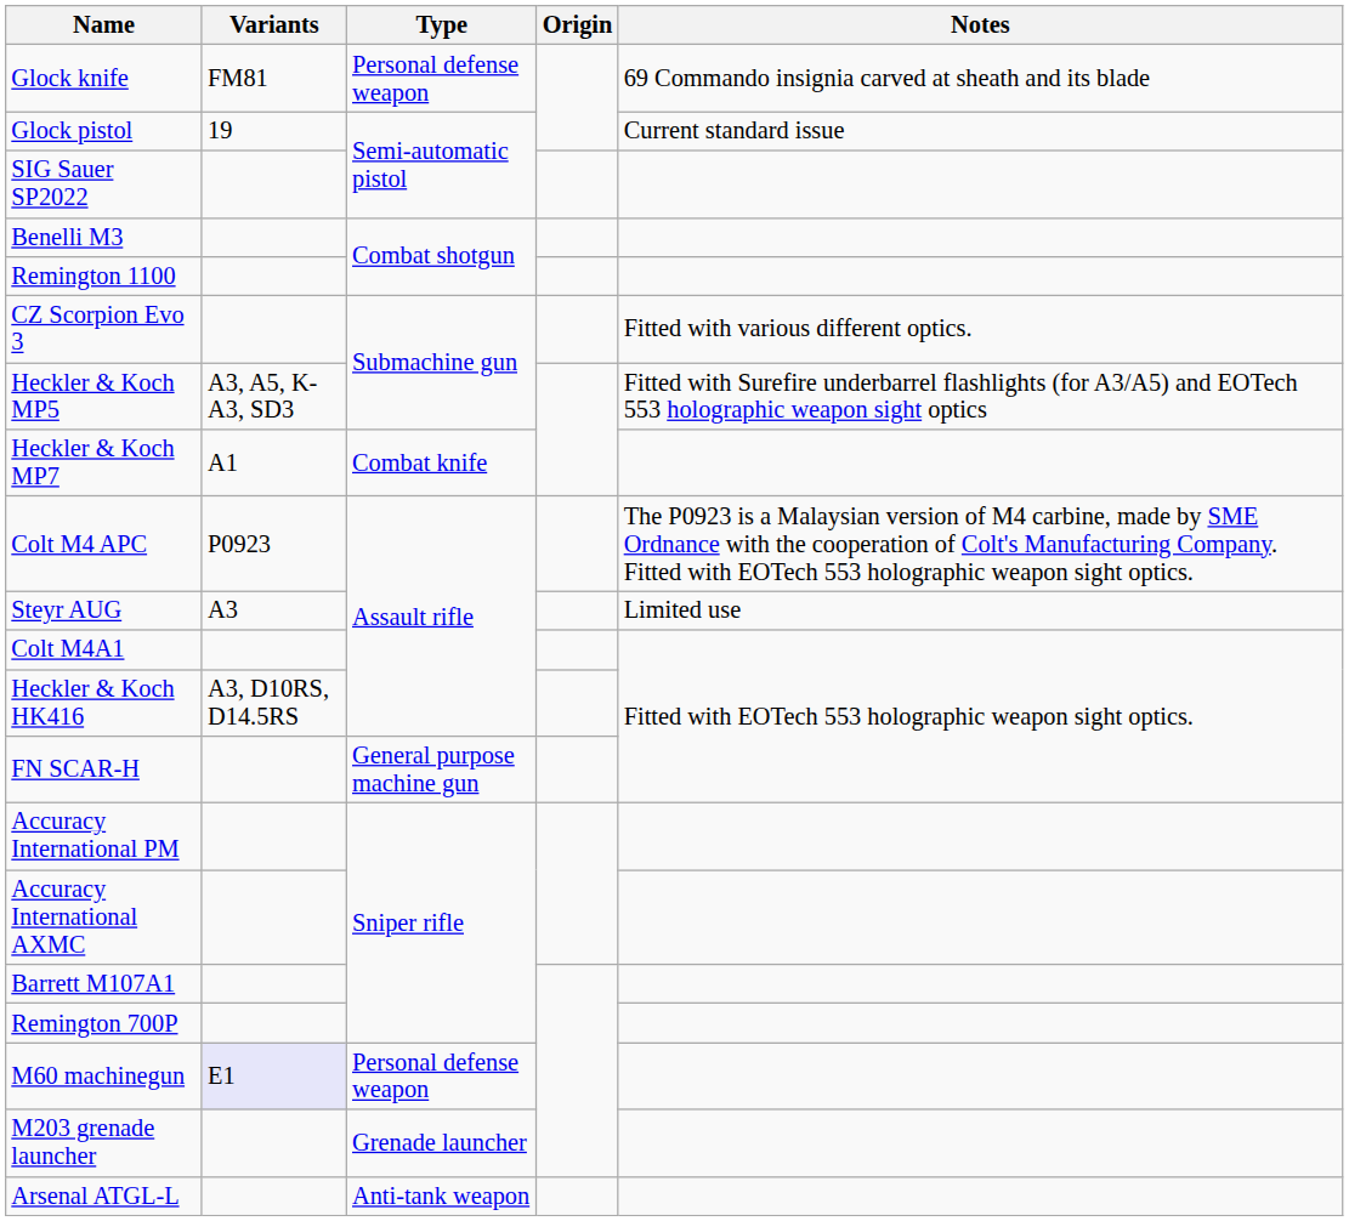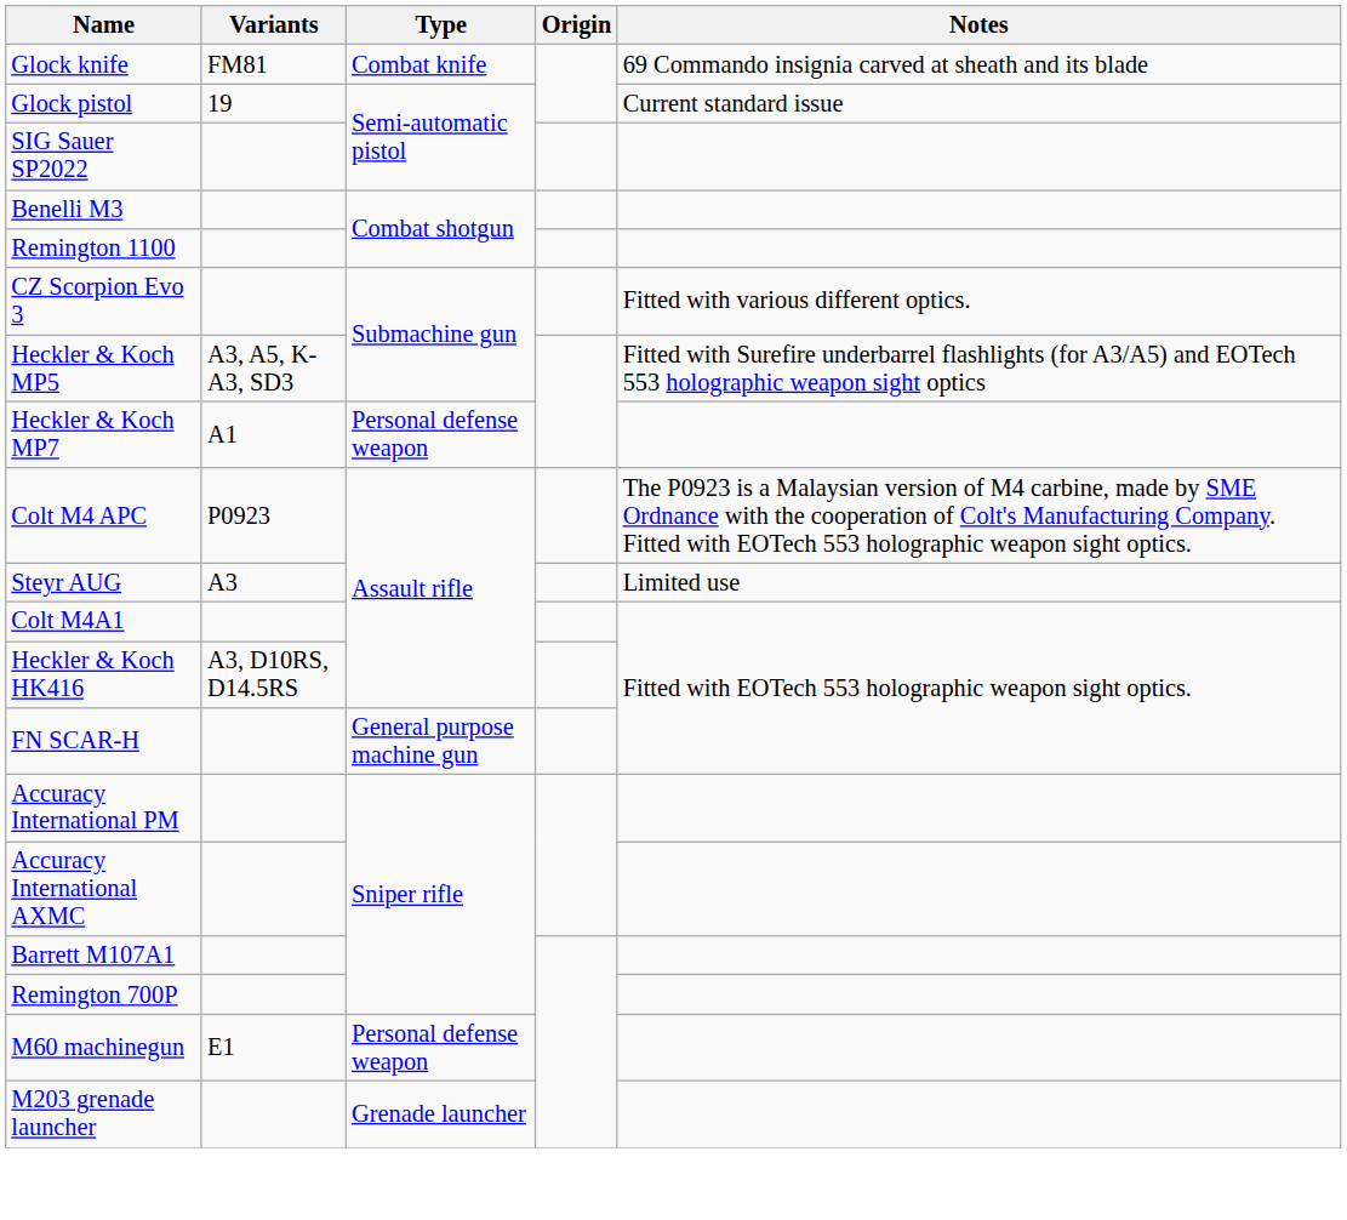 <table class="wikitable">
 <tr>
 <th>Name</th>
 <th>Variants</th>
 <th>Type</th>
 <th>Origin</th>
 <th>Notes</th>
 </tr>
 <tr>
 <td><a href='#'>Glock knife</a></td>
 <td>FM81</td>
-<td><a href='#'>Personal defense weapon</a></td>
+<td><a href='#'>Combat knife</a></td>
 <td rowspan="2"></td>
 <td>69 Commando insignia carved at sheath and its blade</td>
 </tr>
 <tr>
 <td><a href='#'>Glock pistol</a></td>
 <td>19</td>
 <td rowspan="2"><a href='#'>Semi-automatic pistol</a></td>
 <td>Current standard issue</td>
 </tr>
 <tr>
 <td><a href='#'>SIG Sauer SP2022</a></td>
 <td></td>
 <td></td>
 <td></td>
 </tr>
 <tr>
 <td><a href='#'>Benelli M3</a></td>
 <td></td>
 <td rowspan="2"><a href='#'>Combat shotgun</a></td>
 <td></td>
 <td></td>
 </tr>
 <tr>
 <td><a href='#'>Remington 1100</a></td>
 <td></td>
 <td></td>
 <td></td>
 </tr>
 <tr>
 <td><a href='#'>CZ Scorpion Evo 3</a></td>
 <td></td>
 <td rowspan="2"><a href='#'>Submachine gun</a></td>
 <td></td>
 <td>Fitted with various different optics.</td>
 </tr>
 <tr>
 <td><a href='#'>Heckler & Koch MP5</a></td>
 <td>A3, A5, K-A3, SD3</td>
 <td rowspan="2"></td>
 <td>Fitted with Surefire underbarrel flashlights (for A3/A5) and EOTech 553 <a href='#'>holographic weapon sight</a> optics</td>
 </tr>
 <tr>
 <td><a href='#'>Heckler & Koch MP7</a></td>
 <td>A1</td>
-<td><a href='#'>Combat knife</a></td>
+<td><a href='#'>Personal defense weapon</a></td>
 <td></td>
 </tr>
 <tr>
 <td><a href='#'>Colt M4 APC</a></td>
 <td>P0923</td>
 <td rowspan="4"><a href='#'>Assault rifle</a></td>
 <td><br></td>
 <td>The P0923 is a Malaysian version of M4 carbine, made by <a href='#'>SME Ordnance</a> with the cooperation of <a href='#'>Colt's Manufacturing Company</a>. Fitted with EOTech 553 holographic weapon sight optics.</td>
 </tr>
 <tr>
 <td><a href='#'>Steyr AUG</a></td>
 <td>A3</td>
 <td></td>
 <td>Limited use</td>
 </tr>
 <tr>
 <td><a href='#'>Colt M4A1</a></td>
 <td></td>
 <td></td>
 <td rowspan="3">Fitted with EOTech 553 holographic weapon sight optics.</td>
 </tr>
 <tr>
 <td><a href='#'>Heckler & Koch HK416</a></td>
 <td>A3, D10RS, D14.5RS</td>
 <td></td>
 </tr>
 <tr>
 <td><a href='#'>FN SCAR-H</a></td>
 <td></td>
 <td><a href='#'>General purpose machine gun</a></td>
 <td></td>
 </tr>
 <tr>
 <td><a href='#'>Accuracy International PM</a></td>
 <td></td>
 <td rowspan="4"><a href='#'>Sniper rifle</a></td>
 <td rowspan="2"></td>
 <td></td>
 </tr>
 <tr>
 <td><a href='#'>Accuracy International AXMC</a></td>
 <td></td>
 <td></td>
 </tr>
 <tr>
 <td><a href='#'>Barrett M107A1</a></td>
 <td></td>
 <td rowspan="4"></td>
 <td></td>
 </tr>
 <tr>
 <td><a href='#'>Remington 700P</a></td>
 <td></td>
 <td></td>
 </tr>
 <tr>
 <td><a href='#'>M60 machinegun</a></td>
-<td style="background: lavender;">E1</td>
+<td>E1</td>
 <td><a href='#'>Personal defense weapon</a></td>
 <td></td>
 </tr>
 <tr>
 <td><a href='#'>M203 grenade launcher</a></td>
 <td></td>
 <td><a href='#'>Grenade launcher</a></td>
 <td></td>
 </tr>
-<tr>
-<td><a href='#'>Arsenal ATGL-L</a></td>
-<td></td>
-<td><a href='#'>Anti-tank weapon</a></td>
-<td></td>
-<td></td>
-</tr>
 </table>
